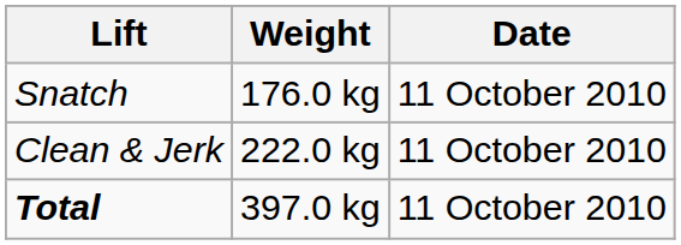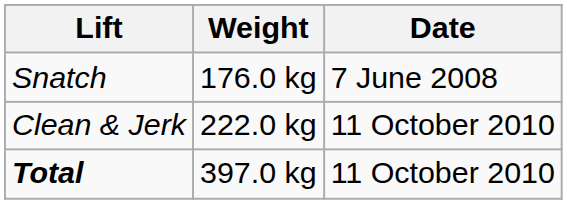 <table class="wikitable">
 <tr>
 <th>Lift</th>
 <th>Weight</th>
 <th>Date</th>
 </tr>
 <tr>
 <td><em>Snatch</em></td>
 <td>176.0 kg</td>
-<td>11 October 2010</td>
+<td>7 June 2008</td>
 </tr>
 <tr>
 <td><em>Clean & Jerk</em></td>
 <td>222.0 kg</td>
 <td>11 October 2010</td>
 </tr>
 <tr>
 <td><strong><em>Total</em></strong></td>
 <td>397.0 kg</td>
 <td>11 October 2010</td>
 </tr>
 </table>
